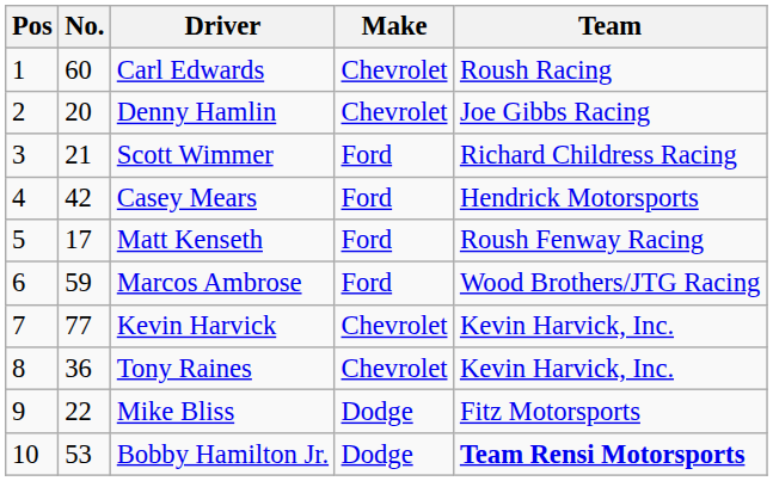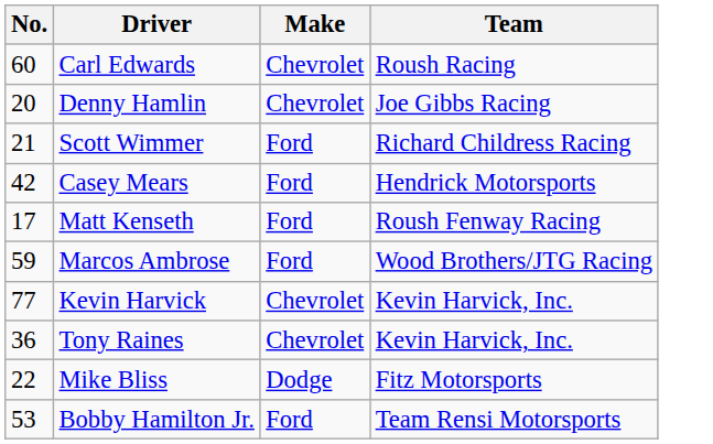 <table class="wikitable">
 <tr>
-<th>Pos</th>
 <th>No.</th>
 <th>Driver</th>
 <th>Make</th>
 <th>Team</th>
 </tr>
 <tr>
-<td>1</td>
 <td>60</td>
 <td><a href='#'>Carl Edwards</a></td>
 <td><a href='#'>Chevrolet</a></td>
 <td><a href='#'>Roush Racing</a></td>
 </tr>
 <tr>
-<td>2</td>
 <td>20</td>
 <td><a href='#'>Denny Hamlin</a></td>
 <td><a href='#'>Chevrolet</a></td>
 <td><a href='#'>Joe Gibbs Racing</a></td>
 </tr>
 <tr>
-<td>3</td>
 <td>21</td>
 <td><a href='#'>Scott Wimmer</a></td>
 <td><a href='#'>Ford</a></td>
 <td><a href='#'>Richard Childress Racing</a></td>
 </tr>
 <tr>
-<td>4</td>
 <td>42</td>
 <td><a href='#'>Casey Mears</a></td>
 <td><a href='#'>Ford</a></td>
 <td><a href='#'>Hendrick Motorsports</a></td>
 </tr>
 <tr>
-<td>5</td>
 <td>17</td>
 <td><a href='#'>Matt Kenseth</a></td>
 <td><a href='#'>Ford</a></td>
 <td><a href='#'>Roush Fenway Racing</a></td>
 </tr>
 <tr>
-<td>6</td>
 <td>59</td>
 <td><a href='#'>Marcos Ambrose</a></td>
 <td><a href='#'>Ford</a></td>
 <td><a href='#'>Wood Brothers/JTG Racing</a></td>
 </tr>
 <tr>
-<td>7</td>
 <td>77</td>
 <td><a href='#'>Kevin Harvick</a></td>
 <td><a href='#'>Chevrolet</a></td>
 <td><a href='#'>Kevin Harvick, Inc.</a></td>
 </tr>
 <tr>
-<td>8</td>
 <td>36</td>
 <td><a href='#'>Tony Raines</a></td>
 <td><a href='#'>Chevrolet</a></td>
 <td><a href='#'>Kevin Harvick, Inc.</a></td>
 </tr>
 <tr>
-<td>9</td>
 <td>22</td>
 <td><a href='#'>Mike Bliss</a></td>
 <td><a href='#'>Dodge</a></td>
 <td><a href='#'>Fitz Motorsports</a></td>
 </tr>
 <tr>
-<td>10</td>
 <td>53</td>
 <td><a href='#'>Bobby Hamilton Jr.</a></td>
-<td><a href='#'>Dodge</a></td>
-<td><strong><a href='#'>Team Rensi Motorsports</a></strong></td>
+<td><a href='#'>Ford</a></td>
+<td><a href='#'>Team Rensi Motorsports</a></td>
 </tr>
 </table>
